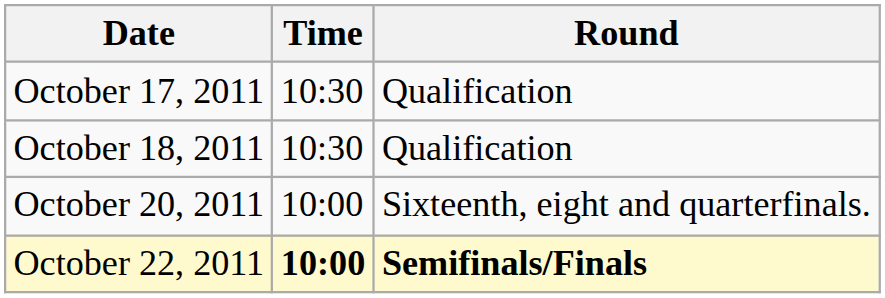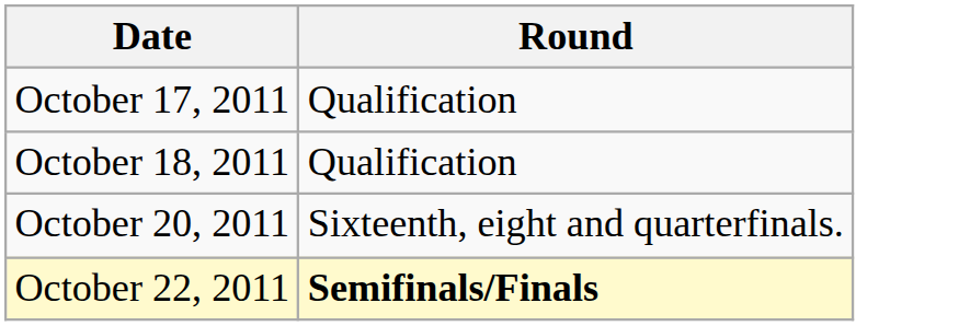 <table class="wikitable">
 <tr>
 <th>Date</th>
-<th>Time</th>
 <th>Round</th>
 </tr>
 <tr>
 <td>October 17, 2011</td>
-<td>10:30</td>
 <td>Qualification</td>
 </tr>
 <tr>
 <td>October 18, 2011</td>
-<td>10:30</td>
 <td>Qualification</td>
 </tr>
 <tr>
 <td>October 20, 2011</td>
-<td>10:00</td>
 <td>Sixteenth, eight and quarterfinals.</td>
 </tr>
 <tr style=background:lemonchiffon>
 <td>October 22, 2011</td>
-<td><strong>10:00</strong></td>
 <td><strong>Semifinals/Finals</strong></td>
 </tr>
 </table>
